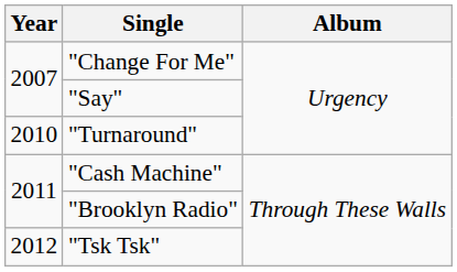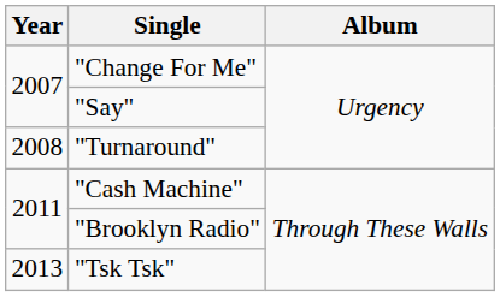 <table class="wikitable" style="text-align:center;">
 <tr>
 <th>Year</th>
 <th>Single</th>
 <th>Album</th>
 </tr>
 <tr>
 <td rowspan="2">2007</td>
 <td style="text-align:left;">"Change For Me"</td>
 <td rowspan="3"><em>Urgency</em></td>
 </tr>
 <tr>
 <td style="text-align:left;">"Say"</td>
 </tr>
 <tr>
-<td>2010</td>
+<td>2008</td>
 <td style="text-align:left;">"Turnaround"</td>
 </tr>
 <tr>
 <td rowspan="2">2011</td>
 <td style="text-align:left;">"Cash Machine"</td>
 <td rowspan="3"><em>Through These Walls</em></td>
 </tr>
 <tr>
 <td style="text-align:left;">"Brooklyn Radio"</td>
 </tr>
 <tr>
-<td>2012</td>
+<td>2013</td>
 <td style="text-align:left;">"Tsk Tsk"</td>
 </tr>
 </table>
